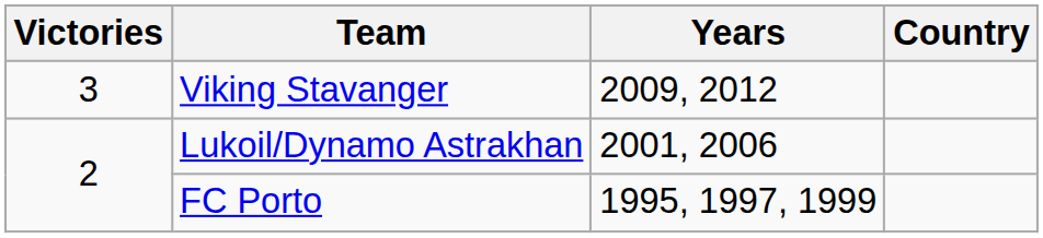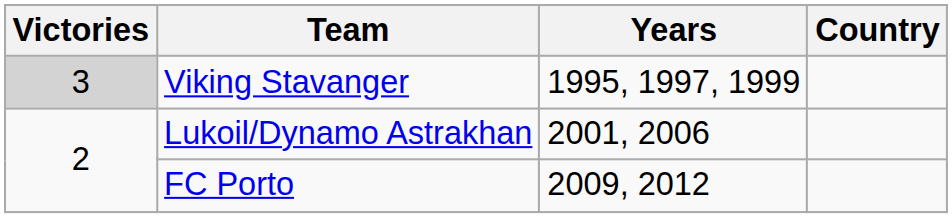 <table class="wikitable">
 <tr>
 <th>Victories</th>
 <th>Team</th>
 <th>Years</th>
 <th>Country</th>
 </tr>
 <tr>
-<td align=center>3</td>
+<td align=center style="background: lightgrey;">3</td>
 <td><a href='#'>Viking Stavanger</a></td>
-<td>2009, 2012</td>
+<td>1995,  1997,  1999</td>
 <td></td>
 </tr>
 <tr>
 <td align="center" rowspan=2>2</td>
 <td><a href='#'>Lukoil/Dynamo Astrakhan</a></td>
 <td>2001, 2006</td>
 <td></td>
 </tr>
 <tr>
 <td><a href='#'>FC Porto</a></td>
-<td>1995,  1997,  1999</td>
+<td>2009, 2012</td>
 <td></td>
 </tr>
 </table>
